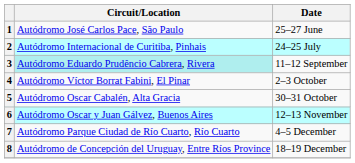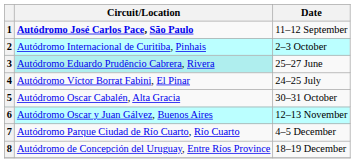 <table class="wikitable" style="font-size: 85%">
 <tr>
 <th></th>
 <th>Circuit/Location</th>
 <th>Date</th>
 </tr>
 <tr>
 <th>1</th>
-<td> <a href='#'>Autódromo José Carlos Pace</a>, <a href='#'>São Paulo</a></td>
-<td>25–27 June</td>
+<td><strong> <a href='#'>Autódromo José Carlos Pace</a>, <a href='#'>São Paulo</a></strong></td>
+<td>11–12 September</td>
 </tr>
 <tr style="background:#bbffff;">
 <th>2</th>
 <td> <a href='#'>Autódromo Internacional de Curitiba</a>, <a href='#'>Pinhais</a></td>
-<td>24–25 July</td>
+<td>2–3 October</td>
 </tr>
 <tr>
 <th>3</th>
 <td style="background: paleturquoise;"> <a href='#'>Autódromo Eduardo Prudêncio Cabrera</a>, <a href='#'>Rivera</a></td>
-<td>11–12 September</td>
+<td>25–27 June</td>
 </tr>
 <tr>
 <th>4</th>
 <td> <a href='#'>Autódromo Víctor Borrat Fabini</a>, <a href='#'>El Pinar</a></td>
-<td>2–3 October</td>
+<td>24–25 July</td>
 </tr>
 <tr>
 <th>5</th>
 <td> <a href='#'>Autódromo Oscar Cabalén</a>, <a href='#'>Alta Gracia</a></td>
 <td>30–31 October</td>
 </tr>
 <tr style="background:#bbffff;">
 <th>6</th>
 <td> <a href='#'>Autódromo Oscar y Juan Gálvez</a>, <a href='#'>Buenos Aires</a></td>
 <td>12–13 November</td>
 </tr>
 <tr>
 <th>7</th>
 <td> <a href='#'>Autódromo Parque Ciudad de Río Cuarto</a>, <a href='#'>Río Cuarto</a></td>
 <td>4–5 December</td>
 </tr>
 <tr>
 <th>8</th>
 <td> <a href='#'>Autódromo de Concepción del Uruguay</a>, <a href='#'>Entre Ríos Province</a></td>
 <td>18–19 December</td>
 </tr>
 <tr>
 </tr>
 </table>
